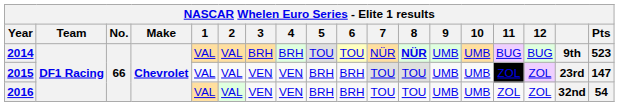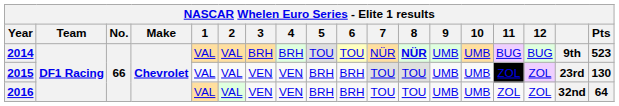 <table class="wikitable" style="text-align:center; font-size:75%">
 <tr>
 <th colspan=21><a href='#'>NASCAR</a> <a href='#'>Whelen Euro Series</a> - Elite 1 results</th>
 </tr>
 <tr>
 <th>Year</th>
 <th>Team</th>
 <th>No.</th>
 <th>Make</th>
 <th>1</th>
 <th>2</th>
 <th>3</th>
 <th>4</th>
 <th>5</th>
 <th>6</th>
 <th>7</th>
 <th>8</th>
 <th>9</th>
 <th>10</th>
 <th>11</th>
 <th>12</th>
 <th></th>
 <th>Pts</th>
 </tr>
 <tr>
 <th><a href='#'>2014</a></th>
 <th rowspan=3 nowrap><a href='#'>DF1 Racing</a></th>
 <th rowspan=3>66</th>
 <th rowspan=3><a href='#'>Chevrolet</a></th>
 <td style="background:#FFDF9F;"><a href='#'>VAL</a><br></td>
 <td style="background:#FFDF9F;"><a href='#'>VAL</a><br></td>
 <td style="background:#FFDF9F;"><a href='#'>BRH</a><br></td>
 <td style="background:#DFFFDF;"><a href='#'>BRH</a><br></td>
 <td style="background:#DFDFDF;"><a href='#'>TOU</a><br></td>
 <td style="background:#FFFFBF;"><a href='#'>TOU</a><br></td>
 <td style="background:#FFDF9F;"><a href='#'>NÜR</a><br></td>
 <td style="background:#DFFFDF;"><strong><a href='#'>NÜR</a><br></strong></td>
 <td style="background:#DFFFDF;"><a href='#'>UMB</a><br></td>
 <td style="background:#FFDF9F;"><a href='#'>UMB</a><br></td>
 <td style="background:#EFCFFF;"><a href='#'>BUG</a><br></td>
 <td style="background:#DFFFDF;"><a href='#'>BUG</a><br></td>
 <th>9th</th>
 <th>523</th>
 </tr>
 <tr>
 <th><a href='#'>2015</a></th>
 <td><a href='#'>VAL</a></td>
 <td><a href='#'>VAL</a></td>
 <td><a href='#'>VEN</a></td>
 <td><a href='#'>VEN</a></td>
 <td><a href='#'>BRH</a></td>
 <td><a href='#'>BRH</a></td>
 <td style="background:#DFDFDF;"><a href='#'>TOU</a><br></td>
 <td style="background:#DFDFDF;"><a href='#'>TOU</a><br></td>
 <td><a href='#'>UMB</a></td>
 <td><a href='#'>UMB</a></td>
 <td style="background-color:#000000;color:white"><a href='#'><span>ZOL</span></a><br></td>
 <td style="background:#EFCFFF;"><a href='#'>ZOL</a><br></td>
 <th>23rd</th>
-<th>147</th>
+<th>130</th>
 </tr>
 <tr>
 <th><a href='#'>2016</a></th>
 <td style="background:#FFDF9F;"><a href='#'>VAL</a><br></td>
 <td style="background:#DFFFDF;"><a href='#'>VAL</a><br></td>
 <td><a href='#'>VEN</a></td>
 <td><a href='#'>VEN</a></td>
 <td><a href='#'>BRH</a></td>
 <td><a href='#'>BRH</a></td>
 <td><a href='#'>TOU</a></td>
 <td><a href='#'>TOU</a></td>
 <td><a href='#'>UMB</a></td>
 <td><a href='#'>UMB</a></td>
 <td><a href='#'>ZOL</a></td>
 <td><a href='#'>ZOL</a></td>
 <th>32nd</th>
-<th>54</th>
+<th>64</th>
 </tr>
 </table>
